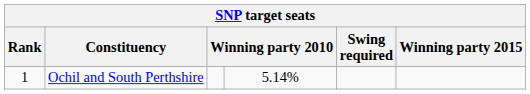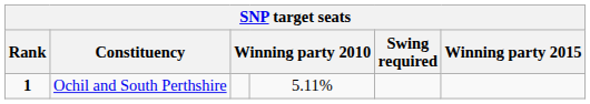 <table class="wikitable plainrowheaders sortable" style="text-align:center">
 <tr>
 <th colspan=7><a href='#'>SNP</a> target seats</th>
 </tr>
 <tr>
 <th>Rank</th>
 <th>Constituency</th>
 <th colspan=2>Winning party 2010</th>
 <th>Swing<br>required</th>
 <th colspan=2>Winning party 2015</th>
 </tr>
 <tr>
-<td>1</td>
+<td><strong>1</strong></td>
 <td><a href='#'>Ochil and South Perthshire</a></td>
 <td></td>
-<td>5.14%</td>
+<td>5.11%</td>
 <td></td>
 </tr>
 </table>
